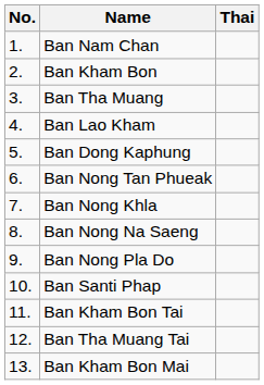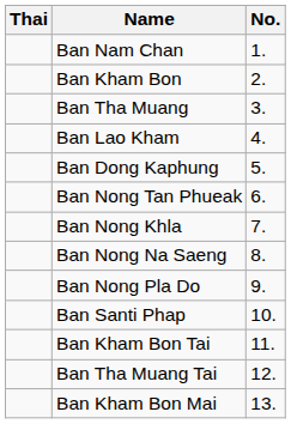 <table class="wikitable sortable">
 <tr>
+<th>Thai</th>
+<th>Name</th>
 <th>No.</th>
-<th>Name</th>
-<th>Thai</th>
 </tr>
 <tr>
+<td></td>
+<td>Ban Nam Chan</td>
 <td>1.</td>
-<td>Ban Nam Chan</td>
-<td></td>
 </tr>
 <tr>
+<td></td>
+<td>Ban Kham Bon</td>
 <td>2.</td>
-<td>Ban Kham Bon</td>
-<td></td>
 </tr>
 <tr>
+<td></td>
+<td>Ban Tha Muang</td>
 <td>3.</td>
-<td>Ban Tha Muang</td>
-<td></td>
 </tr>
 <tr>
+<td></td>
+<td>Ban Lao Kham</td>
 <td>4.</td>
-<td>Ban Lao Kham</td>
-<td></td>
 </tr>
 <tr>
+<td></td>
+<td>Ban Dong Kaphung</td>
 <td>5.</td>
-<td>Ban Dong Kaphung</td>
-<td></td>
 </tr>
 <tr>
+<td></td>
+<td>Ban Nong Tan Phueak</td>
 <td>6.</td>
-<td>Ban Nong Tan Phueak</td>
-<td></td>
 </tr>
 <tr>
+<td></td>
+<td>Ban Nong Khla</td>
 <td>7.</td>
-<td>Ban Nong Khla</td>
-<td></td>
 </tr>
 <tr>
+<td></td>
+<td>Ban Nong Na Saeng</td>
 <td>8.</td>
-<td>Ban Nong Na Saeng</td>
-<td></td>
 </tr>
 <tr>
+<td></td>
+<td>Ban Nong Pla Do</td>
 <td>9.</td>
-<td>Ban Nong Pla Do</td>
-<td></td>
 </tr>
 <tr>
+<td></td>
+<td>Ban Santi Phap</td>
 <td>10.</td>
-<td>Ban Santi Phap</td>
-<td></td>
 </tr>
 <tr>
+<td></td>
+<td>Ban Kham Bon Tai</td>
 <td>11.</td>
-<td>Ban Kham Bon Tai</td>
-<td></td>
 </tr>
 <tr>
+<td></td>
+<td>Ban Tha Muang Tai</td>
 <td>12.</td>
-<td>Ban Tha Muang Tai</td>
-<td></td>
 </tr>
 <tr>
+<td></td>
+<td>Ban Kham Bon Mai</td>
 <td>13.</td>
-<td>Ban Kham Bon Mai</td>
-<td></td>
 </tr>
 </table>
